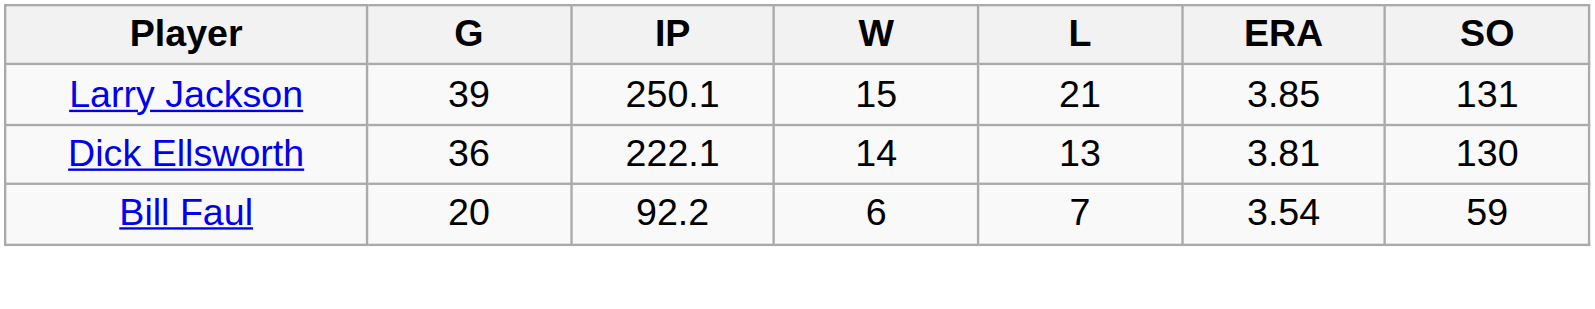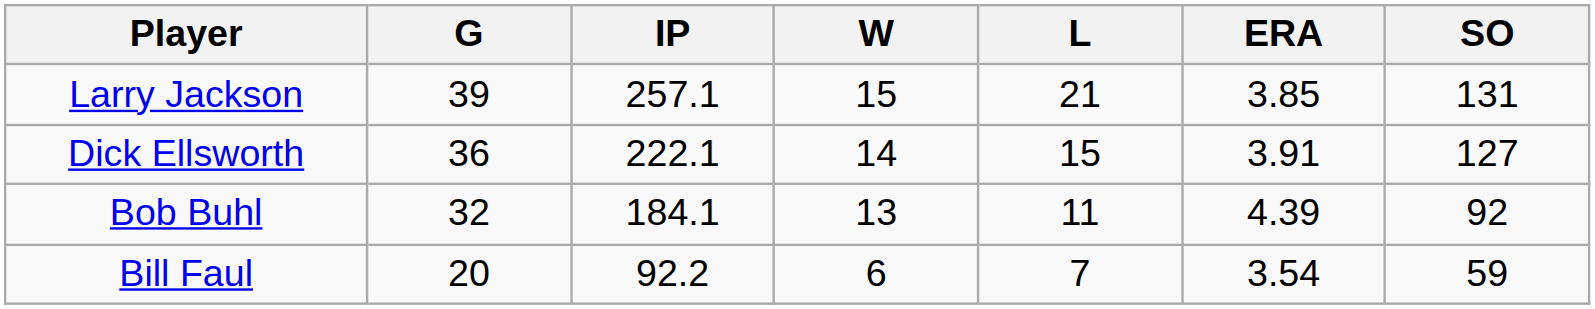 <table class="wikitable sortable">
 <tr>
 <th bgcolor="#DDDDFF" width="16%">Player</th>
 <th bgcolor="#DDDDFF" width="9%">G</th>
 <th bgcolor="#DDDDFF" width="9%">IP</th>
 <th bgcolor="#DDDDFF" width="9%">W</th>
 <th bgcolor="#DDDDFF" width="9%">L</th>
 <th bgcolor="#DDDDFF" width="9%">ERA</th>
 <th bgcolor="#DDDDFF" width="9%">SO</th>
 </tr>
 <tr align="center">
 <td><a href='#'>Larry Jackson</a></td>
 <td>39</td>
-<td>250.1</td>
+<td>257.1</td>
 <td>15</td>
 <td>21</td>
 <td>3.85</td>
 <td>131</td>
 </tr>
 <tr align="center">
 <td><a href='#'>Dick Ellsworth</a></td>
 <td>36</td>
 <td>222.1</td>
 <td>14</td>
+<td>15</td>
+<td>3.91</td>
+<td>127</td>
+</tr>
+<tr align="center">
+<td><a href='#'>Bob Buhl</a></td>
+<td>32</td>
+<td>184.1</td>
 <td>13</td>
-<td>3.81</td>
-<td>130</td>
+<td>11</td>
+<td>4.39</td>
+<td>92</td>
 </tr>
 <tr align="center">
 <td><a href='#'>Bill Faul</a></td>
 <td>20</td>
 <td>92.2</td>
 <td>6</td>
 <td>7</td>
 <td>3.54</td>
 <td>59</td>
 </tr>
 </table>
